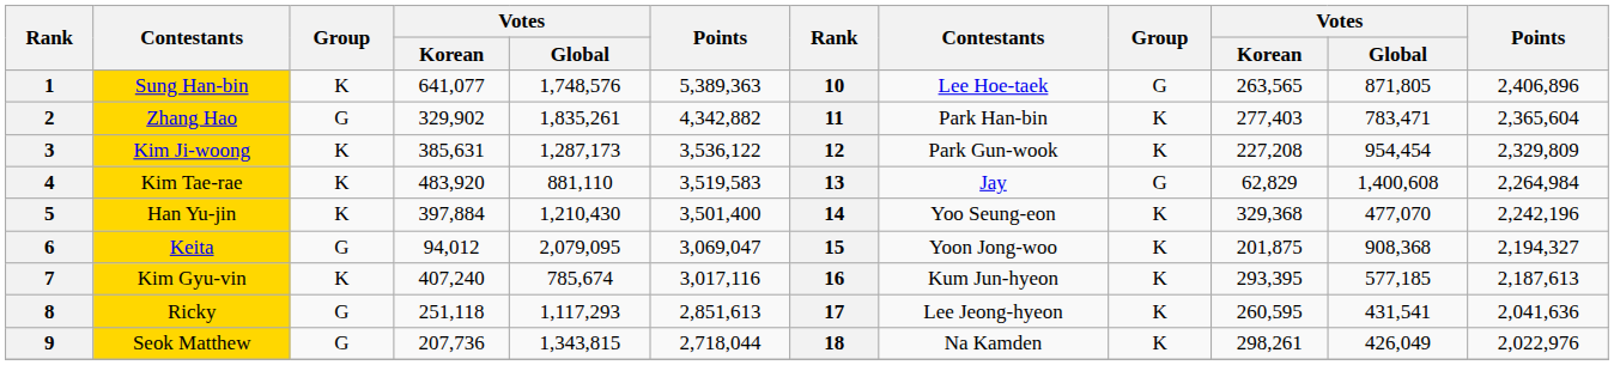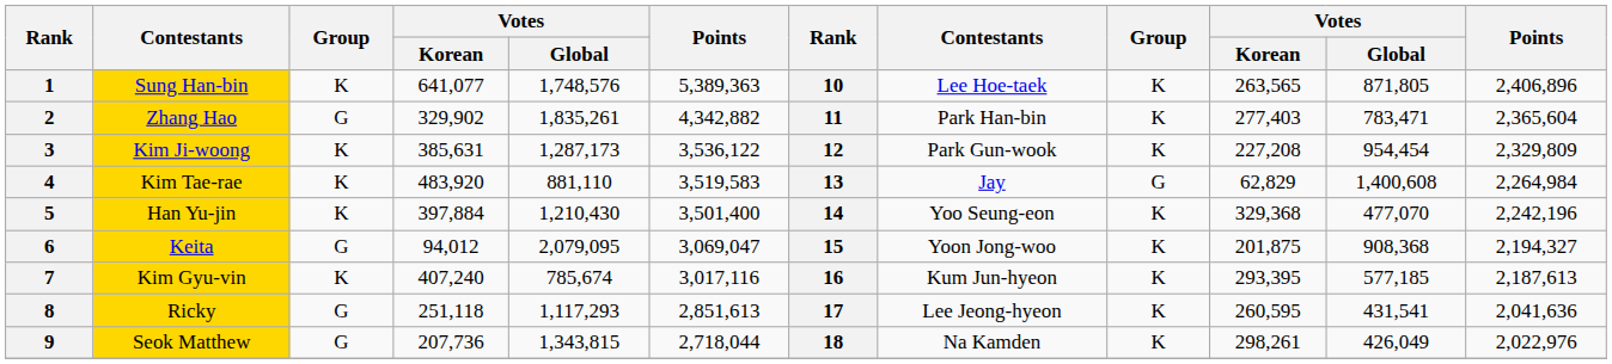 <table class="wikitable collapsible" style="width:100%; text-align:center">
 <tr>
 <th rowspan="2">Rank</th>
 <th rowspan="2">Contestants</th>
 <th rowspan="2">Group</th>
 <th colspan="2">Votes</th>
 <th rowspan="2">Points</th>
 <th rowspan="2">Rank</th>
 <th rowspan="2">Contestants</th>
 <th rowspan="2">Group</th>
 <th colspan="2">Votes</th>
 <th rowspan="2">Points</th>
 </tr>
 <tr>
 <th>Korean</th>
 <th>Global</th>
 <th>Korean</th>
 <th>Global</th>
 </tr>
 <tr>
 <th>1</th>
 <td style="background:#FFD700"><a href='#'>Sung Han-bin</a></td>
 <td>K</td>
 <td>641,077</td>
 <td>1,748,576</td>
 <td>5,389,363</td>
 <th>10</th>
 <td><a href='#'>Lee Hoe-taek</a></td>
-<td>G</td>
+<td>K</td>
 <td>263,565</td>
 <td>871,805</td>
 <td>2,406,896</td>
 </tr>
 <tr>
 <th>2</th>
 <td style="background:#FFD700"><a href='#'>Zhang Hao</a></td>
 <td>G</td>
 <td>329,902</td>
 <td>1,835,261</td>
 <td>4,342,882</td>
 <th>11</th>
 <td>Park Han-bin</td>
 <td>K</td>
 <td>277,403</td>
 <td>783,471</td>
 <td>2,365,604</td>
 </tr>
 <tr>
 <th>3</th>
 <td style="background:#FFD700"><a href='#'>Kim Ji-woong</a></td>
 <td>K</td>
 <td>385,631</td>
 <td>1,287,173</td>
 <td>3,536,122</td>
 <th>12</th>
 <td>Park Gun-wook</td>
 <td>K</td>
 <td>227,208</td>
 <td>954,454</td>
 <td>2,329,809</td>
 </tr>
 <tr>
 <th>4</th>
 <td style="background:#FFD700">Kim Tae-rae</td>
 <td>K</td>
 <td>483,920</td>
 <td>881,110</td>
 <td>3,519,583</td>
 <th>13</th>
 <td><a href='#'>Jay</a></td>
 <td>G</td>
 <td>62,829</td>
 <td>1,400,608</td>
 <td>2,264,984</td>
 </tr>
 <tr>
 <th>5</th>
 <td style="background:#FFD700">Han Yu-jin</td>
 <td>K</td>
 <td>397,884</td>
 <td>1,210,430</td>
 <td>3,501,400</td>
 <th>14</th>
 <td>Yoo Seung-eon</td>
 <td>K</td>
 <td>329,368</td>
 <td>477,070</td>
 <td>2,242,196</td>
 </tr>
 <tr>
 <th>6</th>
 <td style="background:#FFD700"><a href='#'>Keita</a></td>
 <td>G</td>
 <td>94,012</td>
 <td>2,079,095</td>
 <td>3,069,047</td>
 <th>15</th>
 <td>Yoon Jong-woo</td>
 <td>K</td>
 <td>201,875</td>
 <td>908,368</td>
 <td>2,194,327</td>
 </tr>
 <tr>
 <th>7</th>
 <td style="background:#FFD700">Kim Gyu-vin</td>
 <td>K</td>
 <td>407,240</td>
 <td>785,674</td>
 <td>3,017,116</td>
 <th>16</th>
 <td>Kum Jun-hyeon</td>
 <td>K</td>
 <td>293,395</td>
 <td>577,185</td>
 <td>2,187,613</td>
 </tr>
 <tr>
 <th>8</th>
 <td style="background:#FFD700">Ricky</td>
 <td>G</td>
 <td>251,118</td>
 <td>1,117,293</td>
 <td>2,851,613</td>
 <th>17</th>
 <td>Lee Jeong-hyeon</td>
 <td>K</td>
 <td>260,595</td>
 <td>431,541</td>
 <td>2,041,636</td>
 </tr>
 <tr>
 <th>9</th>
 <td style="background:#FFD700">Seok Matthew</td>
 <td>G</td>
 <td>207,736</td>
 <td>1,343,815</td>
 <td>2,718,044</td>
 <th>18</th>
 <td>Na Kamden</td>
 <td>K</td>
 <td>298,261</td>
 <td>426,049</td>
 <td>2,022,976</td>
 </tr>
 <tr>
 </tr>
 </table>
